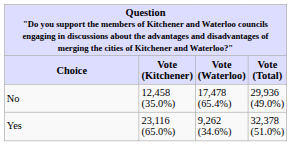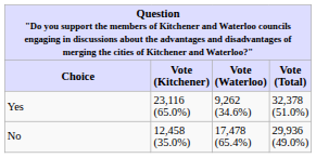 <table class="wikitable">
 <tr>
 <th style="background:#ddf; width:200px;" colspan=4>Question <br> <small> "Do you support the members of Kitchener and Waterloo councils engaging in discussions about the advantages and disadvantages of merging the cities of Kitchener and Waterloo?" </small></th>
 </tr>
 <tr>
 <th style="background:#ddf; width:200px;">Choice</th>
 <th style="background:#ddf; width:50px;">Vote (Kitchener)</th>
 <th style="background:#ddf; width:50px;">Vote (Waterloo)</th>
 <th style="background:#ddf; width:50px;">Vote (Total)</th>
 </tr>
 <tr>
+<td>Yes</td>
+<td>23,116 (65.0%)</td>
+<td>9,262 (34.6%)</td>
+<td>32,378 (51.0%)</td>
+</tr>
+<tr>
 <td>No</td>
 <td>12,458 (35.0%)</td>
 <td>17,478 (65.4%)</td>
 <td>29,936 (49.0%)</td>
 </tr>
-<tr>
-<td>Yes</td>
-<td>23,116 (65.0%)</td>
-<td>9,262 (34.6%)</td>
-<td>32,378 (51.0%)</td>
-</tr>
 </table>
